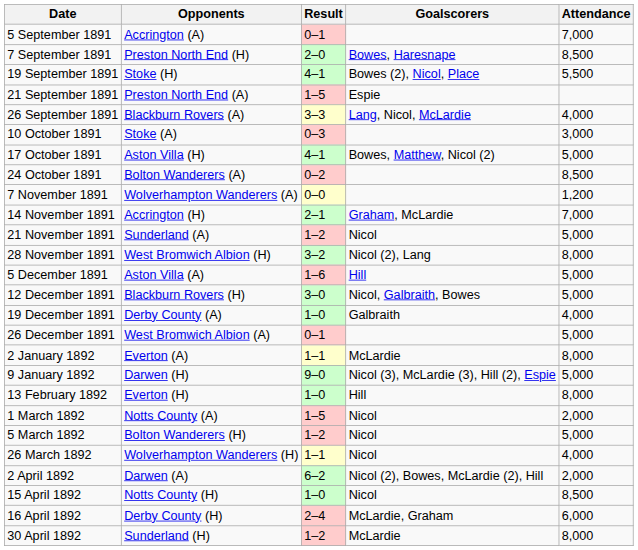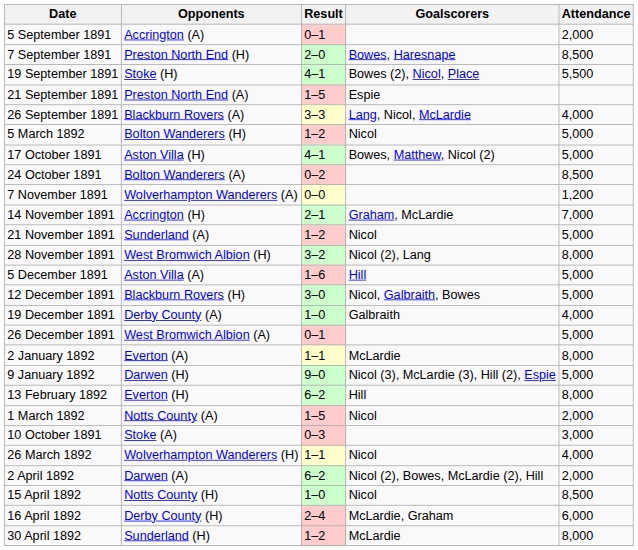 <table class="wikitable">
 <tr>
 <th>Date</th>
 <th>Opponents</th>
 <th>Result</th>
 <th>Goalscorers</th>
 <th>Attendance</th>
 </tr>
 <tr>
 <td>5 September 1891</td>
 <td><a href='#'>Accrington</a> (A)</td>
 <td bgcolor="ffcccc">0–1</td>
 <td></td>
-<td>7,000</td>
+<td>2,000</td>
 </tr>
 <tr>
 <td>7 September 1891</td>
 <td><a href='#'>Preston North End</a> (H)</td>
 <td bgcolor="ccffcc">2–0</td>
 <td><a href='#'>Bowes</a>, <a href='#'>Haresnape</a></td>
 <td>8,500</td>
 </tr>
 <tr>
 <td>19 September 1891</td>
 <td><a href='#'>Stoke</a> (H)</td>
 <td bgcolor="ccffcc">4–1</td>
 <td>Bowes (2), <a href='#'>Nicol</a>, <a href='#'>Place</a></td>
 <td>5,500</td>
 </tr>
 <tr>
 <td>21 September 1891</td>
 <td><a href='#'>Preston North End</a> (A)</td>
 <td bgcolor="ffcccc">1–5</td>
 <td>Espie</td>
 <td></td>
 </tr>
 <tr>
 <td>26 September 1891</td>
 <td><a href='#'>Blackburn Rovers</a> (A)</td>
 <td bgcolor="#ffffcc">3–3</td>
 <td><a href='#'>Lang</a>, Nicol, <a href='#'>McLardie</a></td>
 <td>4,000</td>
 </tr>
 <tr>
-<td>10 October 1891</td>
-<td><a href='#'>Stoke</a> (A)</td>
-<td bgcolor="ffcccc">0–3</td>
-<td></td>
-<td>3,000</td>
+<td>5 March 1892</td>
+<td><a href='#'>Bolton Wanderers</a> (H)</td>
+<td bgcolor="ffcccc">1–2</td>
+<td>Nicol</td>
+<td>5,000</td>
 </tr>
 <tr>
 <td>17 October 1891</td>
 <td><a href='#'>Aston Villa</a> (H)</td>
 <td bgcolor="ccffcc">4–1</td>
 <td>Bowes, <a href='#'>Matthew</a>, Nicol (2)</td>
 <td>5,000</td>
 </tr>
 <tr>
 <td>24 October 1891</td>
 <td><a href='#'>Bolton Wanderers</a> (A)</td>
 <td bgcolor="ffcccc">0–2</td>
 <td></td>
 <td>8,500</td>
 </tr>
 <tr>
 <td>7 November 1891</td>
 <td><a href='#'>Wolverhampton Wanderers</a> (A)</td>
 <td bgcolor="#ffffcc">0–0</td>
 <td></td>
 <td>1,200</td>
 </tr>
 <tr>
 <td>14 November 1891</td>
 <td><a href='#'>Accrington</a> (H)</td>
 <td bgcolor="ccffcc">2–1</td>
 <td><a href='#'>Graham</a>, McLardie</td>
 <td>7,000</td>
 </tr>
 <tr>
 <td>21 November 1891</td>
 <td><a href='#'>Sunderland</a> (A)</td>
 <td bgcolor="ffcccc">1–2</td>
 <td>Nicol</td>
 <td>5,000</td>
 </tr>
 <tr>
 <td>28 November 1891</td>
 <td><a href='#'>West Bromwich Albion</a> (H)</td>
 <td bgcolor="ccffcc">3–2</td>
 <td>Nicol (2), Lang</td>
 <td>8,000</td>
 </tr>
 <tr>
 <td>5 December 1891</td>
 <td><a href='#'>Aston Villa</a> (A)</td>
 <td bgcolor="ffcccc">1–6</td>
 <td><a href='#'>Hill</a></td>
 <td>5,000</td>
 </tr>
 <tr>
 <td>12 December 1891</td>
 <td><a href='#'>Blackburn Rovers</a> (H)</td>
 <td bgcolor="ccffcc">3–0</td>
 <td>Nicol, <a href='#'>Galbraith</a>, Bowes</td>
 <td>5,000</td>
 </tr>
 <tr>
 <td>19 December 1891</td>
 <td><a href='#'>Derby County</a> (A)</td>
 <td bgcolor="ccffcc">1–0</td>
 <td>Galbraith</td>
 <td>4,000</td>
 </tr>
 <tr>
 <td>26 December 1891</td>
 <td><a href='#'>West Bromwich Albion</a> (A)</td>
 <td bgcolor="ffcccc">0–1</td>
 <td></td>
 <td>5,000</td>
 </tr>
 <tr>
 <td>2 January 1892</td>
 <td><a href='#'>Everton</a> (A)</td>
 <td bgcolor="#ffffcc">1–1</td>
 <td>McLardie</td>
 <td>8,000</td>
 </tr>
 <tr>
 <td>9 January 1892</td>
 <td><a href='#'>Darwen</a> (H)</td>
 <td bgcolor="ccffcc">9–0</td>
 <td>Nicol (3), McLardie (3), Hill (2), <a href='#'>Espie</a></td>
 <td>5,000</td>
 </tr>
 <tr>
 <td>13 February 1892</td>
 <td><a href='#'>Everton</a> (H)</td>
-<td bgcolor="ccffcc">1–0</td>
+<td bgcolor="ccffcc">6–2</td>
 <td>Hill</td>
 <td>8,000</td>
 </tr>
 <tr>
 <td>1 March 1892</td>
 <td><a href='#'>Notts County</a> (A)</td>
 <td bgcolor="ffcccc">1–5</td>
 <td>Nicol</td>
 <td>2,000</td>
 </tr>
 <tr>
-<td>5 March 1892</td>
-<td><a href='#'>Bolton Wanderers</a> (H)</td>
-<td bgcolor="ffcccc">1–2</td>
-<td>Nicol</td>
-<td>5,000</td>
+<td>10 October 1891</td>
+<td><a href='#'>Stoke</a> (A)</td>
+<td bgcolor="ffcccc">0–3</td>
+<td></td>
+<td>3,000</td>
 </tr>
 <tr>
 <td>26 March 1892</td>
 <td><a href='#'>Wolverhampton Wanderers</a> (H)</td>
 <td bgcolor="#ffffcc">1–1</td>
 <td>Nicol</td>
 <td>4,000</td>
 </tr>
 <tr>
 <td>2 April 1892</td>
 <td><a href='#'>Darwen</a> (A)</td>
 <td bgcolor="ccffcc">6–2</td>
 <td>Nicol (2), Bowes, McLardie (2), Hill</td>
 <td>2,000</td>
 </tr>
 <tr>
 <td>15 April 1892</td>
 <td><a href='#'>Notts County</a> (H)</td>
 <td bgcolor="ccffcc">1–0</td>
 <td>Nicol</td>
 <td>8,500</td>
 </tr>
 <tr>
 <td>16 April 1892</td>
 <td><a href='#'>Derby County</a> (H)</td>
 <td bgcolor="ffcccc">2–4</td>
 <td>McLardie, Graham</td>
 <td>6,000</td>
 </tr>
 <tr>
 <td>30 April 1892</td>
 <td><a href='#'>Sunderland</a> (H)</td>
 <td bgcolor="ffcccc">1–2</td>
 <td>McLardie</td>
 <td>8,000</td>
 </tr>
 </table>
